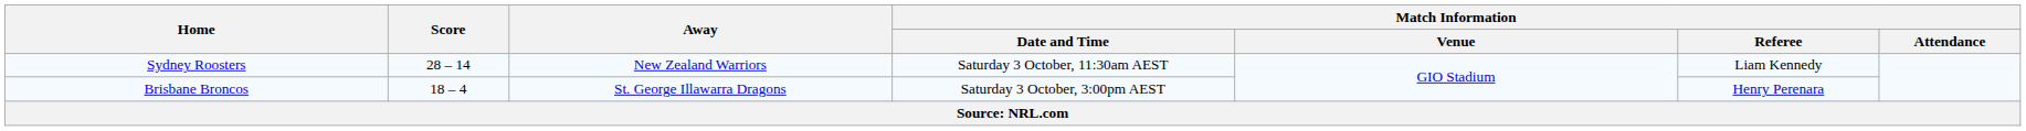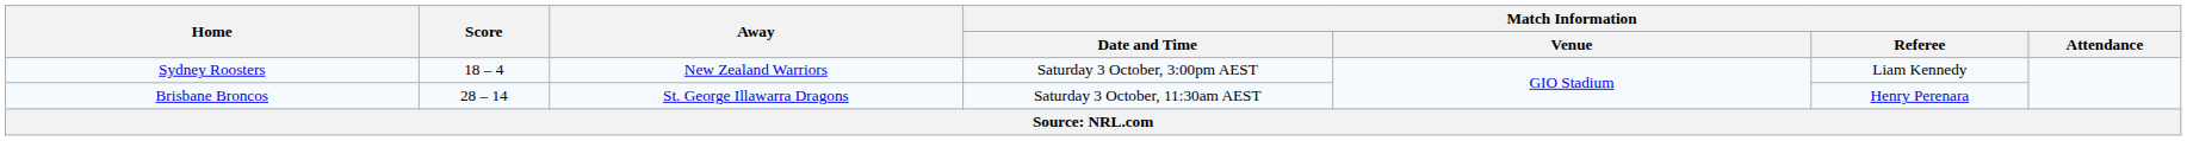 <table class="wikitable" width="100%" style="border-collapse:collapse; font-size:90%; text-align:center;">
 <tr>
 <th rowspan="2" width="19%">Home</th>
 <th rowspan="2" width="6%">Score</th>
 <th rowspan="2" width="19%">Away</th>
 <th colspan="4">Match Information</th>
 </tr>
 <tr bgcolor="#CCCCCC">
 <th width="17%">Date and Time</th>
 <th width="22%">Venue</th>
 <th width="10%">Referee</th>
 <th width="7%">Attendance</th>
 </tr>
 <tr bgcolor="#F5FAFF">
 <td> <a href='#'>Sydney Roosters</a></td>
-<td>28 – 14</td>
+<td>18 – 4</td>
 <td> <a href='#'>New Zealand Warriors</a></td>
-<td>Saturday 3 October, 11:30am AEST</td>
+<td>Saturday 3 October, 3:00pm AEST</td>
 <td rowspan="2"><a href='#'>GIO Stadium</a></td>
 <td>Liam Kennedy</td>
 <td rowspan="2"></td>
 </tr>
 <tr bgcolor="#F5FAFF">
 <td> <a href='#'>Brisbane Broncos</a></td>
-<td>18 – 4</td>
+<td>28 – 14</td>
 <td> <a href='#'>St. George Illawarra Dragons</a></td>
-<td>Saturday 3 October, 3:00pm AEST</td>
+<td>Saturday 3 October, 11:30am AEST</td>
 <td><a href='#'>Henry Perenara</a></td>
 </tr>
 <tr bgcolor="#C1D8FF">
 <th colspan="7">Source: NRL.com</th>
 </tr>
 </table>
